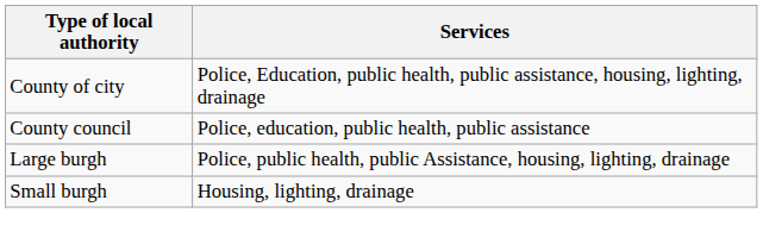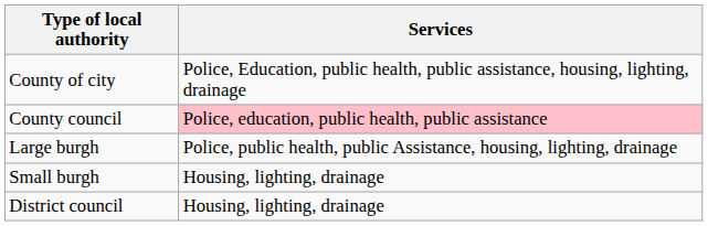 <table class="wikitable">
 <tr>
 <th>Type of local authority</th>
 <th>Services</th>
 </tr>
 <tr>
 <td>County of city</td>
 <td>Police, Education, public health, public assistance, housing, lighting, drainage</td>
 </tr>
 <tr>
 <td>County council</td>
-<td>Police, education, public health, public assistance</td>
+<td style="background: pink;">Police, education, public health, public assistance</td>
 </tr>
 <tr>
 <td>Large burgh</td>
 <td>Police, public health, public Assistance, housing, lighting, drainage</td>
 </tr>
 <tr>
 <td>Small burgh</td>
 <td>Housing, lighting, drainage</td>
 </tr>
+<tr>
+<td>District council</td>
+<td>Housing, lighting, drainage</td>
+</tr>
 </table>
